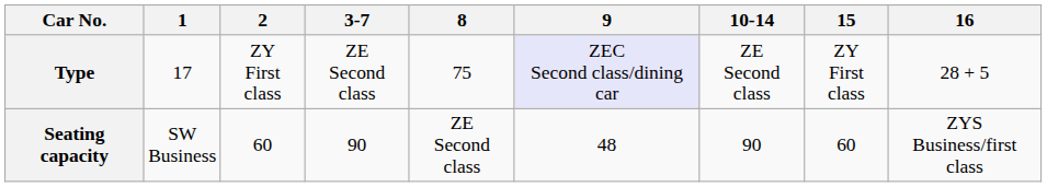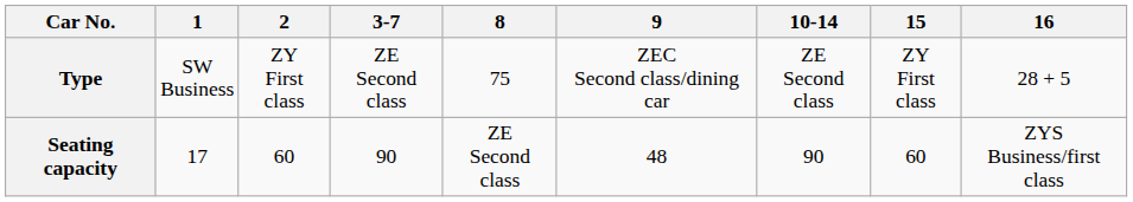 <table class="wikitable" style="text-align: center">
 <tr>
 <th>Car No.</th>
 <th>1</th>
 <th>2</th>
 <th>3-7</th>
 <th>8</th>
 <th>9</th>
 <th>10-14</th>
 <th>15</th>
 <th>16</th>
 </tr>
 <tr>
 <th>Type</th>
-<td>17</td>
+<td>SW<br>Business</td>
 <td>ZY<br>First class</td>
 <td>ZE<br>Second class</td>
 <td>75</td>
-<td style="background: lavender;">ZEC<br>Second class/dining car</td>
+<td>ZEC<br>Second class/dining car</td>
 <td>ZE<br>Second class</td>
 <td>ZY<br>First class</td>
 <td>28 + 5</td>
 </tr>
 <tr>
 <th>Seating capacity</th>
-<td>SW<br>Business</td>
+<td>17</td>
 <td>60</td>
 <td>90</td>
 <td>ZE<br>Second class </td>
 <td>48</td>
 <td>90</td>
 <td>60</td>
 <td>ZYS<br>Business/first class</td>
 </tr>
 </table>
